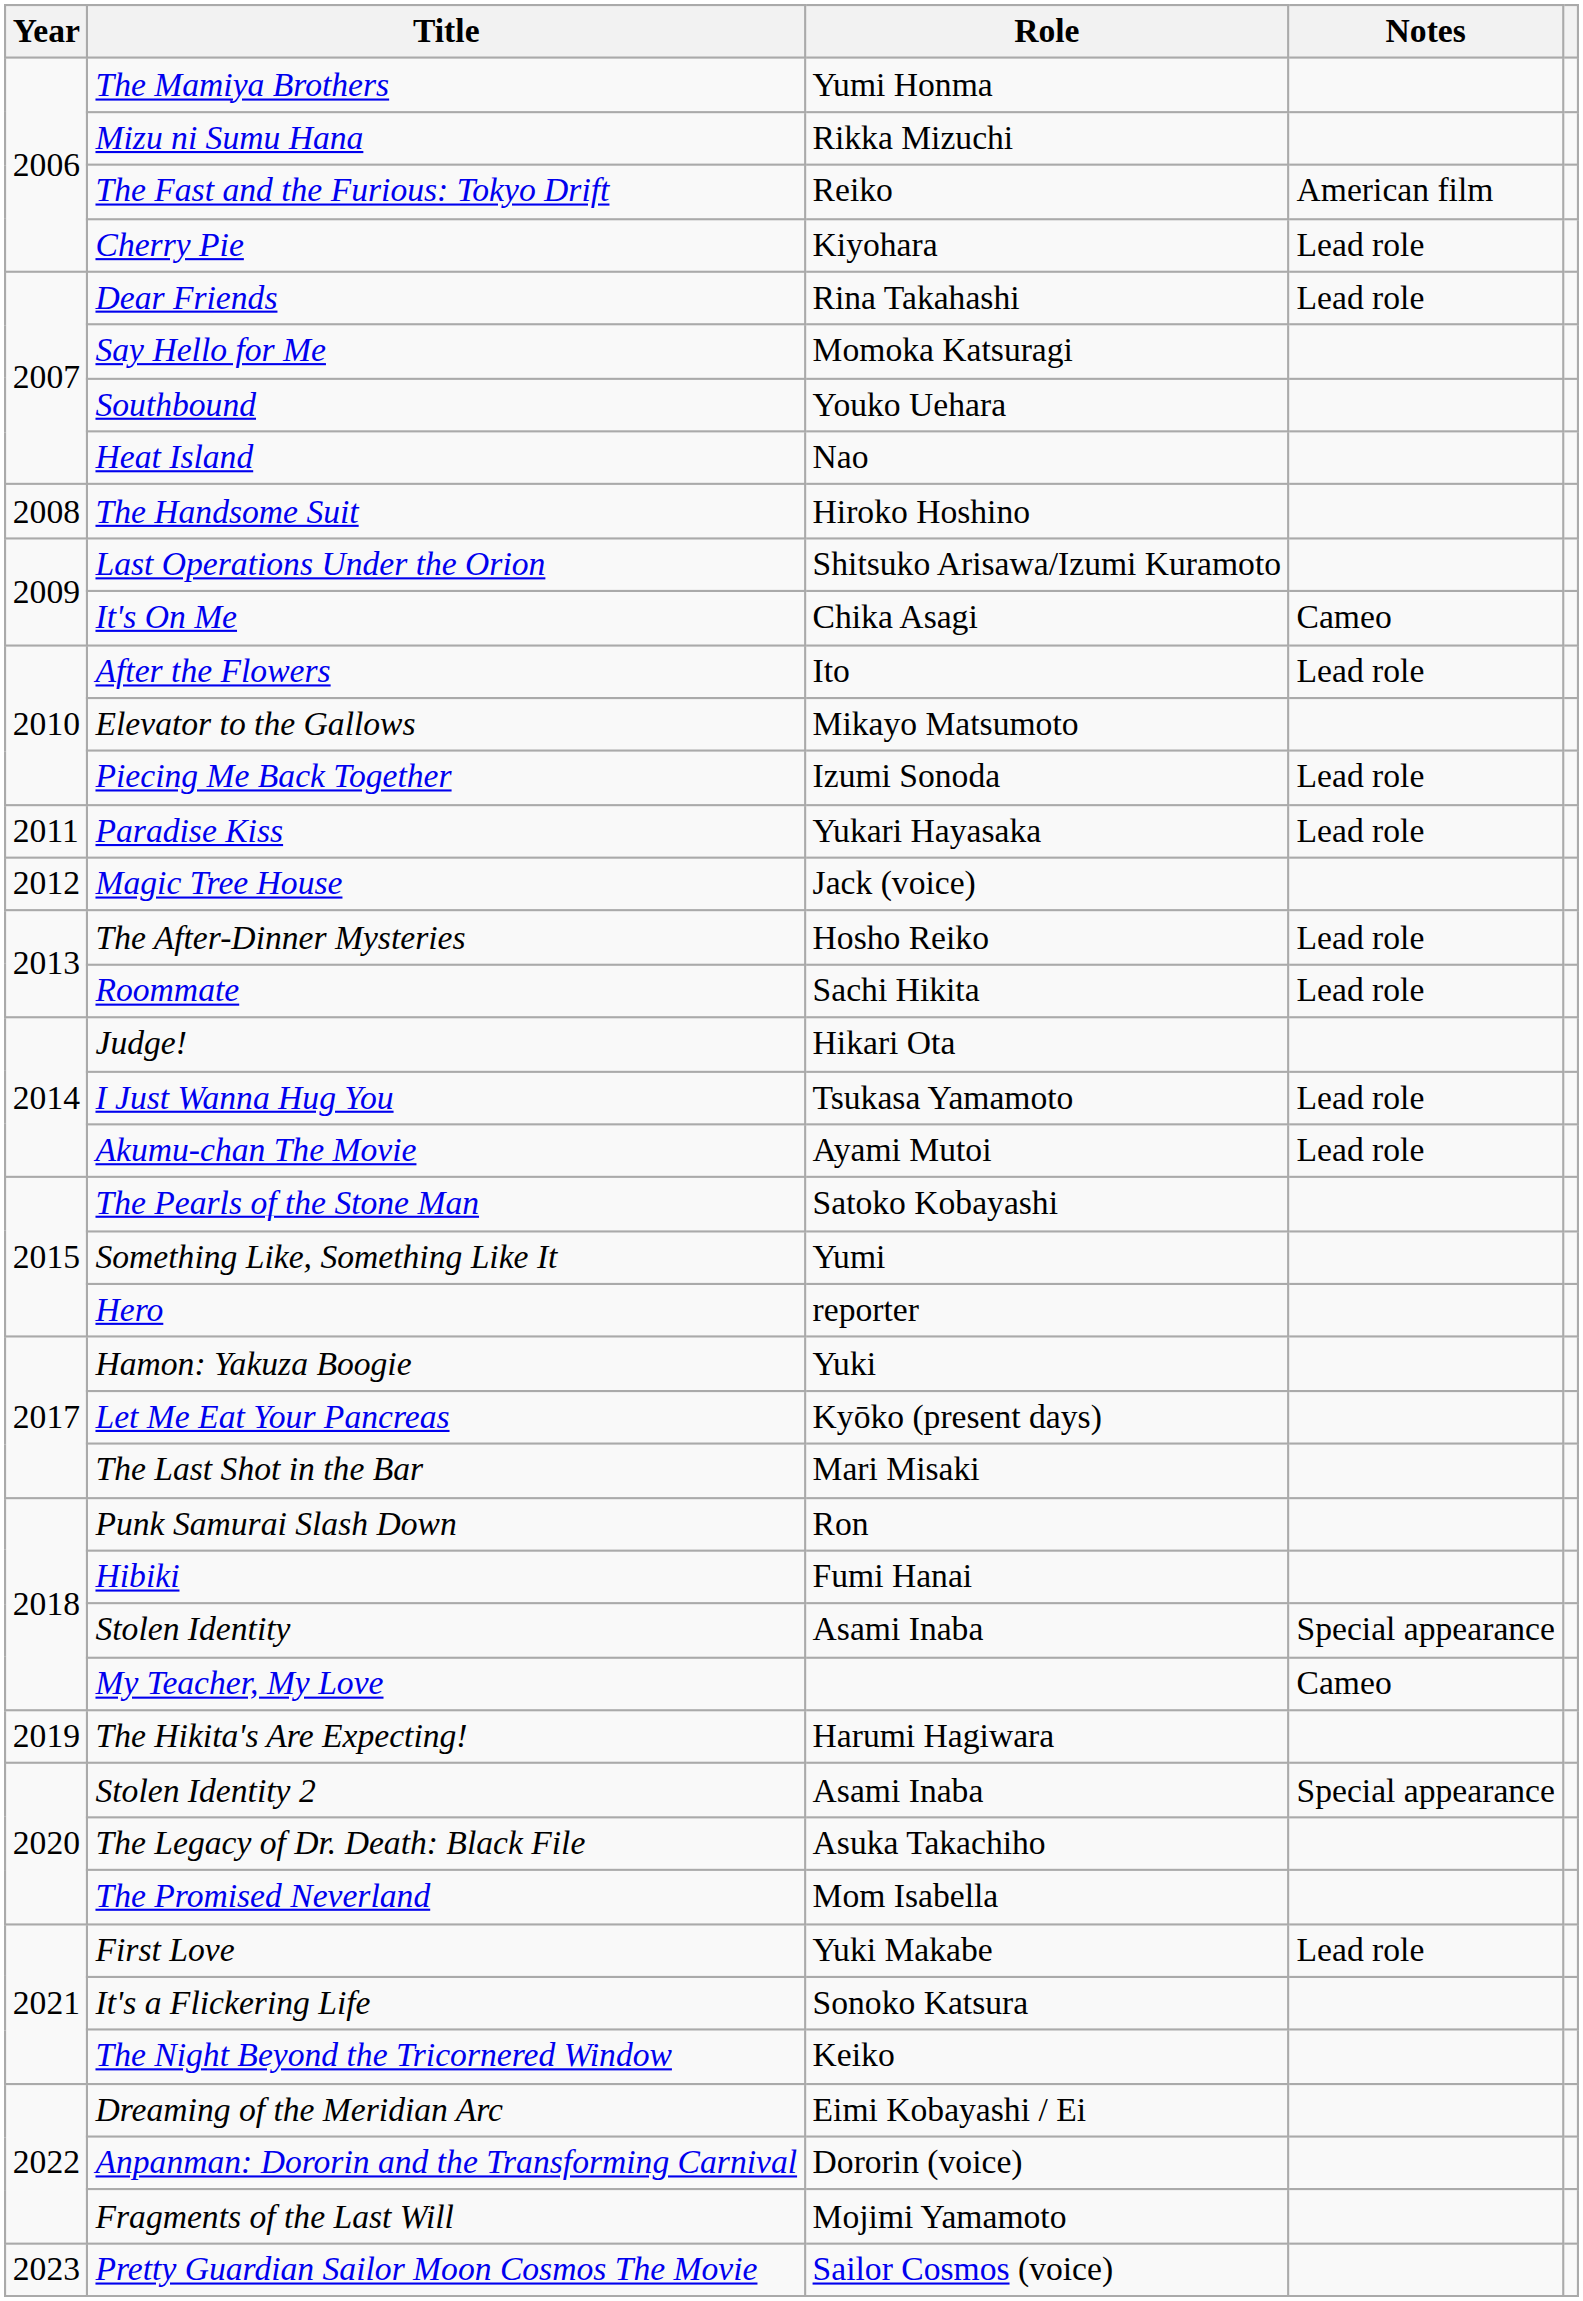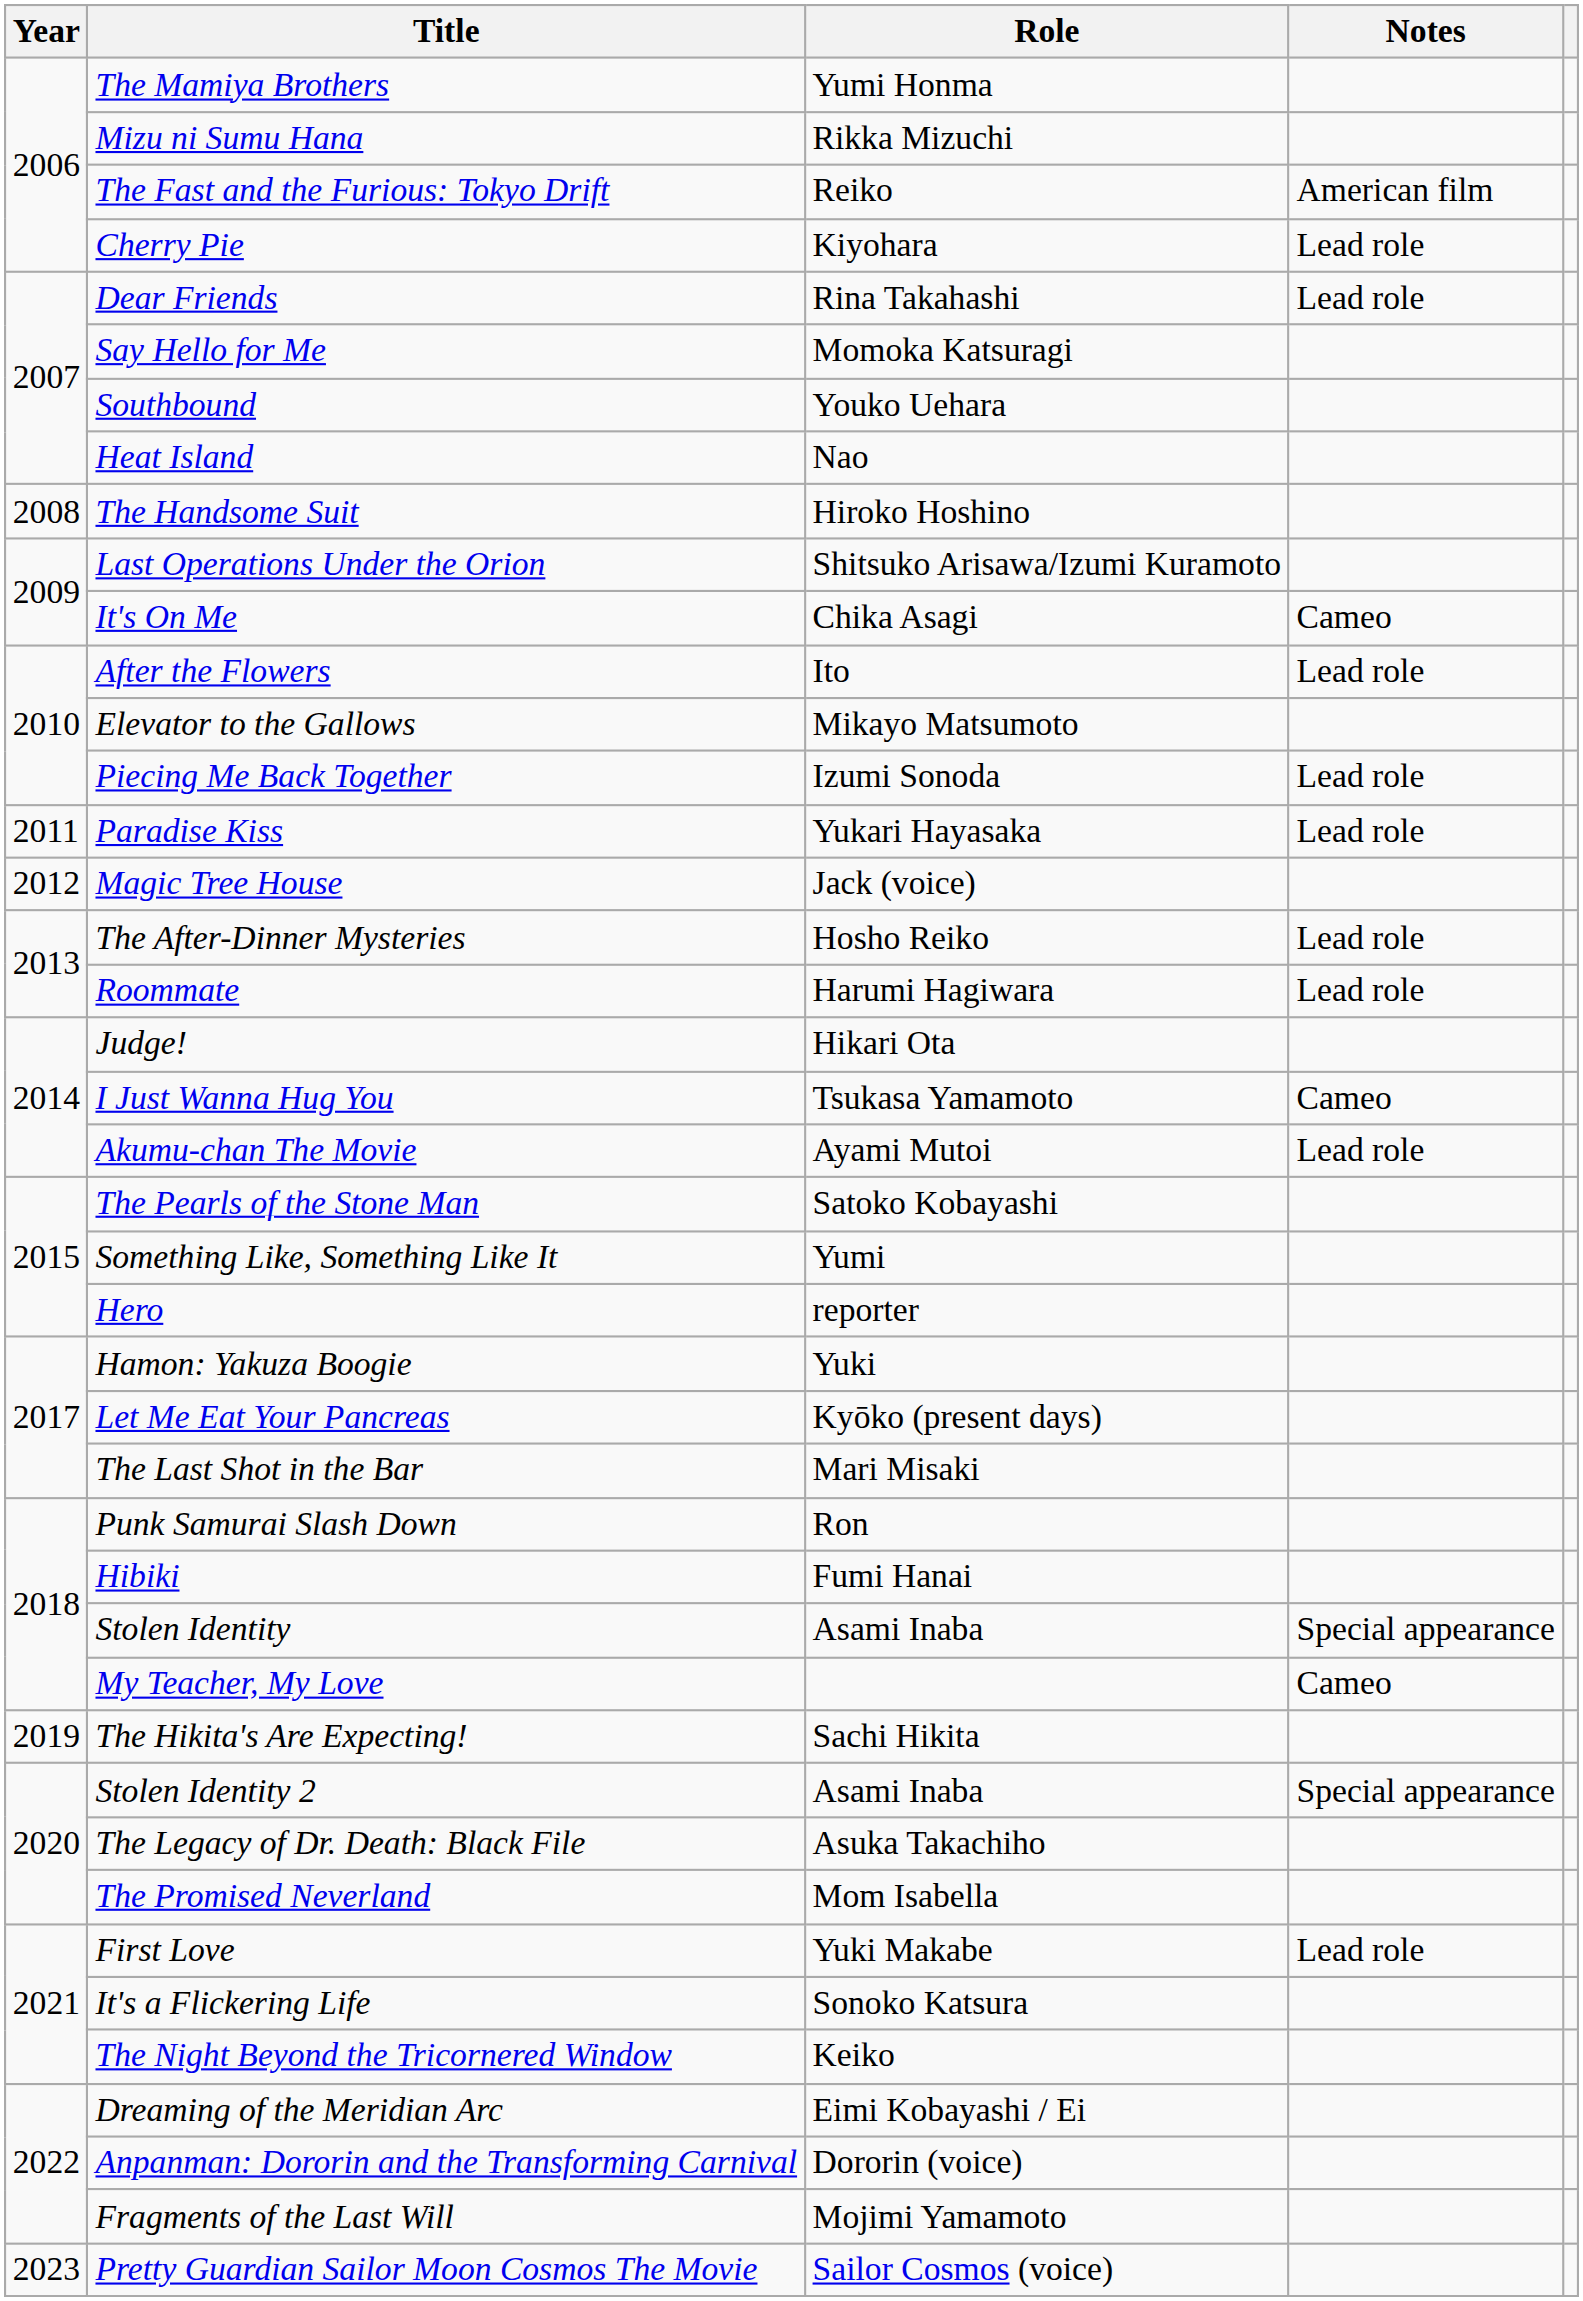 <table class="wikitable sortable">
 <tr>
 <th>Year</th>
 <th>Title</th>
 <th>Role</th>
 <th class="unsortable">Notes</th>
 <th class="unsortable"></th>
 </tr>
 <tr>
 <td rowspan="4">2006</td>
 <td><em><a href='#'>The Mamiya Brothers</a></em></td>
 <td>Yumi Honma</td>
 <td></td>
 <td></td>
 </tr>
 <tr>
 <td><em><a href='#'>Mizu ni Sumu Hana</a></em></td>
 <td>Rikka Mizuchi</td>
 <td></td>
 <td></td>
 </tr>
 <tr>
 <td><em><a href='#'>The Fast and the Furious: Tokyo Drift</a></em></td>
 <td>Reiko</td>
 <td>American film</td>
 <td></td>
 </tr>
 <tr>
 <td><em><a href='#'>Cherry Pie</a></em></td>
 <td>Kiyohara</td>
 <td>Lead role</td>
 <td></td>
 </tr>
 <tr>
 <td rowspan="4">2007</td>
 <td><em><a href='#'>Dear Friends</a></em></td>
 <td>Rina Takahashi</td>
 <td>Lead role</td>
 <td></td>
 </tr>
 <tr>
 <td><em><a href='#'>Say Hello for Me</a></em></td>
 <td>Momoka Katsuragi</td>
 <td></td>
 <td></td>
 </tr>
 <tr>
 <td><em><a href='#'>Southbound</a></em></td>
 <td>Youko Uehara</td>
 <td></td>
 <td></td>
 </tr>
 <tr>
 <td><em><a href='#'>Heat Island</a></em></td>
 <td>Nao</td>
 <td></td>
 <td></td>
 </tr>
 <tr>
 <td>2008</td>
 <td><em><a href='#'>The Handsome Suit</a></em></td>
 <td>Hiroko Hoshino</td>
 <td></td>
 <td></td>
 </tr>
 <tr>
 <td rowspan="2">2009</td>
 <td><em><a href='#'>Last Operations Under the Orion</a></em></td>
 <td>Shitsuko Arisawa/Izumi Kuramoto</td>
 <td></td>
 <td></td>
 </tr>
 <tr>
 <td><em><a href='#'>It's On Me</a></em></td>
 <td>Chika Asagi</td>
 <td>Cameo</td>
 <td></td>
 </tr>
 <tr>
 <td rowspan="3">2010</td>
 <td><em><a href='#'>After the Flowers</a></em></td>
 <td>Ito</td>
 <td>Lead role</td>
 <td></td>
 </tr>
 <tr>
 <td><em>Elevator to the Gallows</em></td>
 <td>Mikayo Matsumoto</td>
 <td></td>
 <td></td>
 </tr>
 <tr>
 <td><em><a href='#'>Piecing Me Back Together</a></em></td>
 <td>Izumi Sonoda</td>
 <td>Lead role</td>
 <td></td>
 </tr>
 <tr>
 <td>2011</td>
 <td><em><a href='#'>Paradise Kiss</a></em></td>
 <td>Yukari Hayasaka</td>
 <td>Lead role</td>
 <td></td>
 </tr>
 <tr>
 <td>2012</td>
 <td><em><a href='#'>Magic Tree House</a></em></td>
 <td>Jack (voice)</td>
 <td></td>
 <td></td>
 </tr>
 <tr>
 <td rowspan="2">2013</td>
 <td><em>The After-Dinner Mysteries</em></td>
 <td>Hosho Reiko</td>
 <td>Lead role</td>
 <td></td>
 </tr>
 <tr>
 <td><em><a href='#'>Roommate</a></em></td>
-<td>Sachi Hikita</td>
+<td>Harumi Hagiwara</td>
 <td>Lead role</td>
 <td></td>
 </tr>
 <tr>
 <td rowspan="3">2014</td>
 <td><em>Judge!</em></td>
 <td>Hikari Ota</td>
 <td></td>
 <td></td>
 </tr>
 <tr>
 <td><em><a href='#'>I Just Wanna Hug You</a></em></td>
 <td>Tsukasa Yamamoto</td>
-<td>Lead role</td>
+<td>Cameo</td>
 <td></td>
 </tr>
 <tr>
 <td><em><a href='#'>Akumu-chan The Movie</a></em></td>
 <td>Ayami Mutoi</td>
 <td>Lead role</td>
 <td></td>
 </tr>
 <tr>
 <td rowspan="3">2015</td>
 <td><em><a href='#'>The Pearls of the Stone Man</a></em></td>
 <td>Satoko Kobayashi</td>
 <td></td>
 <td></td>
 </tr>
 <tr>
 <td><em>Something Like, Something Like It</em></td>
 <td>Yumi</td>
 <td></td>
 <td></td>
 </tr>
 <tr>
 <td><em><a href='#'>Hero</a></em></td>
 <td>reporter</td>
 <td></td>
 <td></td>
 </tr>
 <tr>
 <td rowspan="3">2017</td>
 <td><em>Hamon: Yakuza Boogie</em></td>
 <td>Yuki</td>
 <td></td>
 <td></td>
 </tr>
 <tr>
 <td><em><a href='#'>Let Me Eat Your Pancreas</a></em></td>
 <td>Kyōko (present days)</td>
 <td></td>
 <td></td>
 </tr>
 <tr>
 <td><em>The Last Shot in the Bar</em></td>
 <td>Mari Misaki</td>
 <td></td>
 <td></td>
 </tr>
 <tr>
 <td rowspan="4">2018</td>
 <td><em>Punk Samurai Slash Down</em></td>
 <td>Ron</td>
 <td></td>
 <td></td>
 </tr>
 <tr>
 <td><em><a href='#'>Hibiki</a></em></td>
 <td>Fumi Hanai</td>
 <td></td>
 <td></td>
 </tr>
 <tr>
 <td><em>Stolen Identity</em></td>
 <td>Asami Inaba</td>
 <td>Special appearance</td>
 <td></td>
 </tr>
 <tr>
 <td><em><a href='#'>My Teacher, My Love</a></em></td>
 <td></td>
 <td>Cameo</td>
 <td></td>
 </tr>
 <tr>
 <td rowspan="1">2019</td>
 <td><em>The Hikita's Are Expecting!</em></td>
-<td>Harumi Hagiwara</td>
+<td>Sachi Hikita</td>
 <td></td>
 <td></td>
 </tr>
 <tr>
 <td rowspan="3">2020</td>
 <td><em>Stolen Identity 2</em></td>
 <td>Asami Inaba</td>
 <td>Special appearance</td>
 <td></td>
 </tr>
 <tr>
 <td><em>The Legacy of Dr. Death: Black File</em></td>
 <td>Asuka Takachiho</td>
 <td></td>
 <td></td>
 </tr>
 <tr>
 <td><em><a href='#'>The Promised Neverland</a></em></td>
 <td>Mom Isabella</td>
 <td></td>
 <td></td>
 </tr>
 <tr>
 <td rowspan="3">2021</td>
 <td><em>First Love</em></td>
 <td>Yuki Makabe</td>
 <td>Lead role</td>
 <td></td>
 </tr>
 <tr>
 <td><em>It's a Flickering Life</em></td>
 <td>Sonoko Katsura</td>
 <td></td>
 <td></td>
 </tr>
 <tr>
 <td><em><a href='#'>The Night Beyond the Tricornered Window</a></em></td>
 <td>Keiko</td>
 <td></td>
 <td></td>
 </tr>
 <tr>
 <td rowspan="3">2022</td>
 <td><em>Dreaming of the Meridian Arc</em></td>
 <td>Eimi Kobayashi / Ei</td>
 <td></td>
 <td></td>
 </tr>
 <tr>
 <td><em><a href='#'>Anpanman: Dororin and the Transforming Carnival</a></em></td>
 <td>Dororin (voice)</td>
 <td></td>
 <td></td>
 </tr>
 <tr>
 <td><em>Fragments of the Last Will</em></td>
 <td>Mojimi Yamamoto</td>
 <td></td>
 <td></td>
 </tr>
 <tr>
 <td>2023</td>
 <td><em><a href='#'>Pretty Guardian Sailor Moon Cosmos The Movie</a></em></td>
 <td><a href='#'>Sailor Cosmos</a> (voice)</td>
 <td></td>
 <td></td>
 </tr>
 <tr>
 </tr>
 </table>
